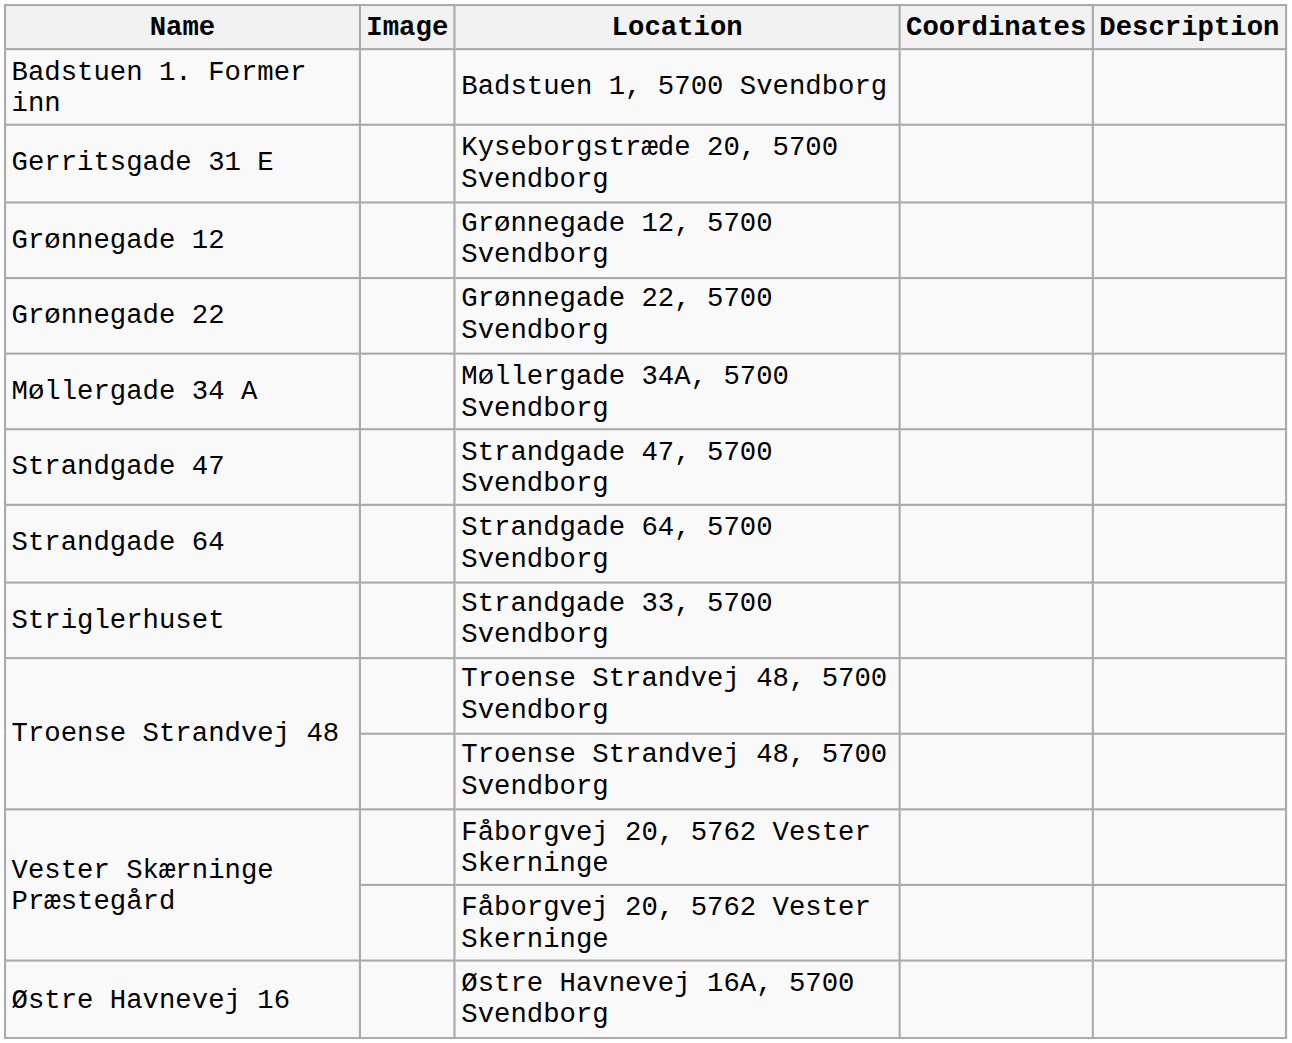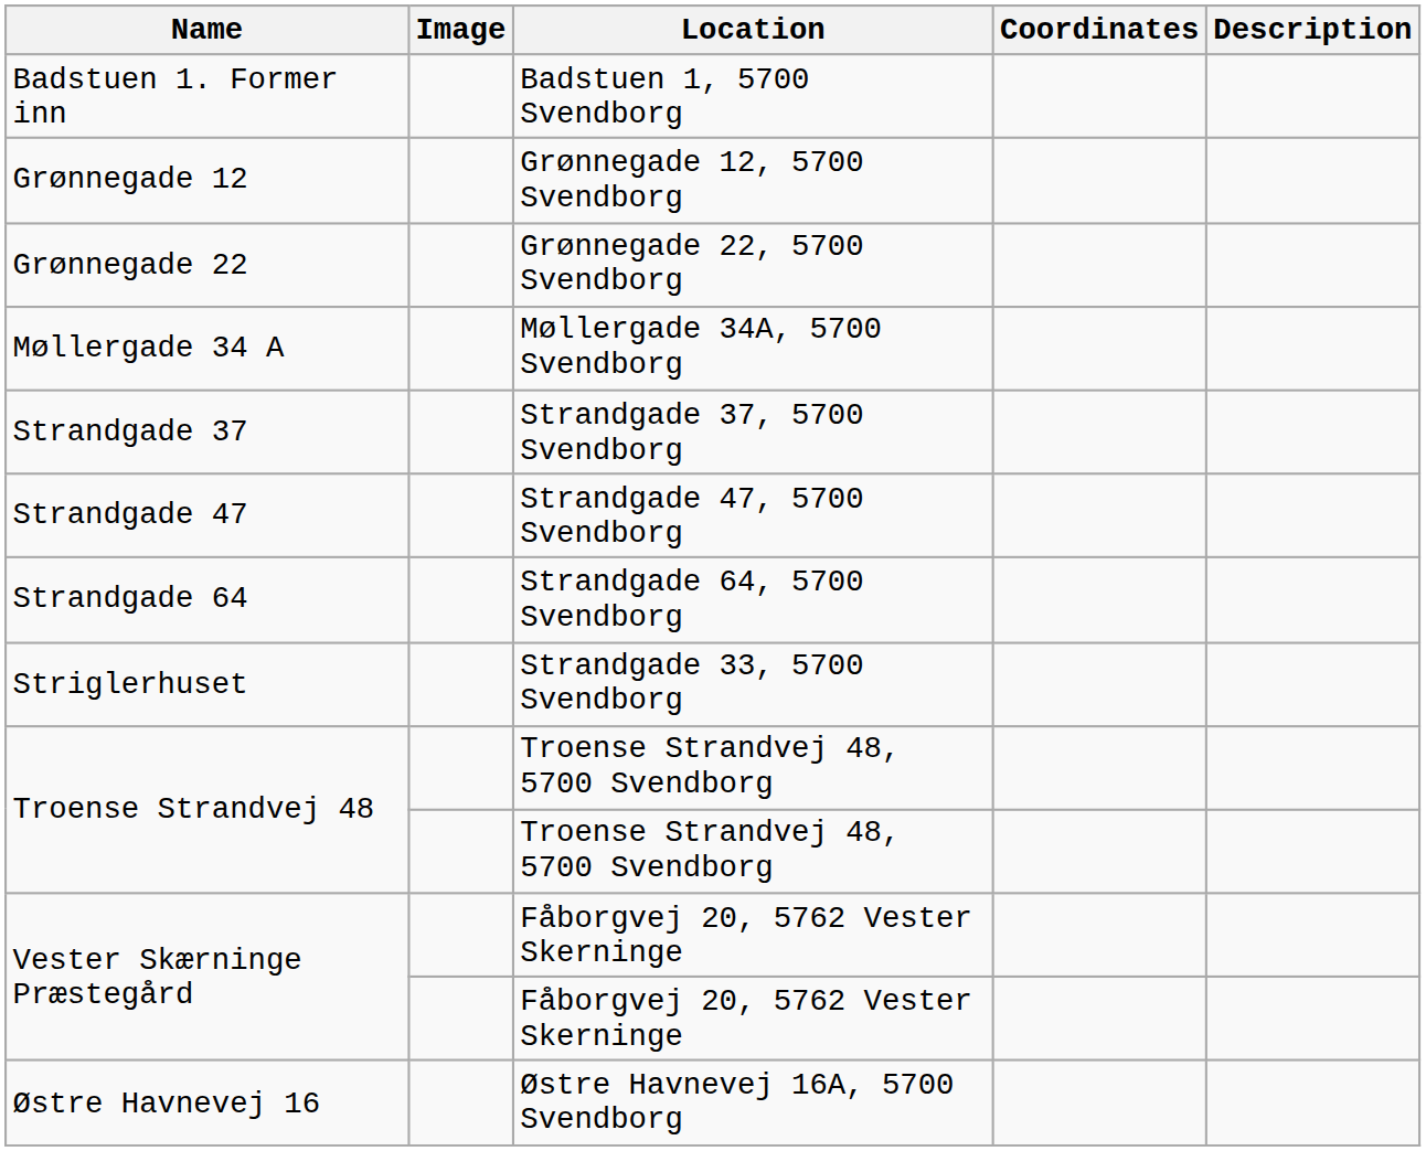 <table class="wikitable sortable">
 <tr>
 <th>Name</th>
 <th>Image</th>
 <th>Location</th>
 <th>Coordinates</th>
 <th>Description</th>
 </tr>
 <tr>
 <td>Badstuen 1. Former inn</td>
 <td></td>
 <td>Badstuen 1, 5700 Svendborg</td>
-<td></td>
-<td></td>
-</tr>
-<tr>
-<td>Gerritsgade 31 E</td>
-<td></td>
-<td>Kyseborgstræde 20, 5700 Svendborg</td>
 <td></td>
 <td></td>
 </tr>
 <tr>
 <td>Grønnegade 12</td>
 <td></td>
 <td>Grønnegade 12, 5700 Svendborg</td>
 <td></td>
 <td></td>
 </tr>
 <tr>
 <td>Grønnegade 22</td>
 <td></td>
 <td>Grønnegade 22, 5700 Svendborg</td>
 <td></td>
 <td></td>
 </tr>
 <tr>
 <td>Møllergade 34 A</td>
 <td></td>
 <td>Møllergade 34A, 5700 Svendborg</td>
+<td></td>
+<td></td>
+</tr>
+<tr>
+<td>Strandgade 37</td>
+<td></td>
+<td>Strandgade 37, 5700 Svendborg</td>
 <td></td>
 <td></td>
 </tr>
 <tr>
 <td>Strandgade 47</td>
 <td></td>
 <td>Strandgade 47, 5700 Svendborg</td>
 <td></td>
 <td></td>
 </tr>
 <tr>
 <td>Strandgade 64</td>
 <td></td>
 <td>Strandgade 64, 5700 Svendborg</td>
 <td></td>
 <td></td>
 </tr>
 <tr>
 <td>Striglerhuset</td>
 <td></td>
 <td>Strandgade 33, 5700 Svendborg</td>
 <td></td>
 <td></td>
 </tr>
 <tr>
 <td rowspan="2">Troense Strandvej 48</td>
 <td></td>
 <td>Troense Strandvej 48, 5700 Svendborg</td>
 <td></td>
 <td></td>
 </tr>
 <tr>
 <td></td>
 <td>Troense Strandvej 48, 5700 Svendborg</td>
 <td></td>
 <td></td>
 </tr>
 <tr>
 <td rowspan="2">Vester Skærninge Præstegård</td>
 <td></td>
 <td>Fåborgvej 20, 5762 Vester Skerninge</td>
 <td></td>
 <td></td>
 </tr>
 <tr>
 <td></td>
 <td>Fåborgvej 20, 5762 Vester Skerninge</td>
 <td></td>
 <td></td>
 </tr>
 <tr>
 <td>Østre Havnevej 16</td>
 <td></td>
 <td>Østre Havnevej 16A, 5700 Svendborg</td>
 <td></td>
 <td></td>
 </tr>
 <tr>
 </tr>
 </table>
